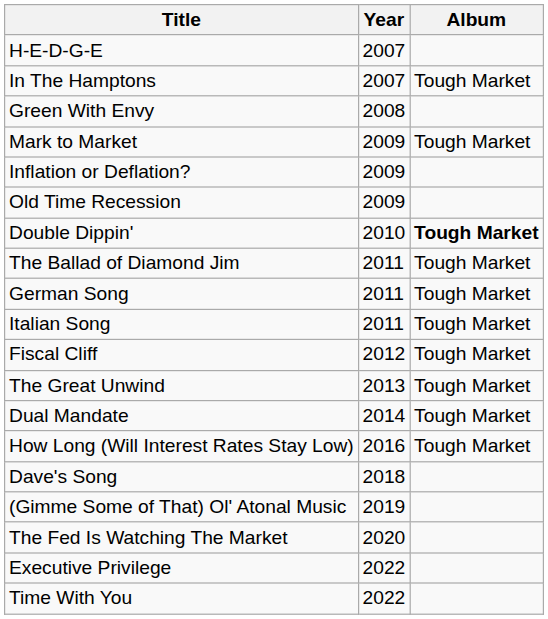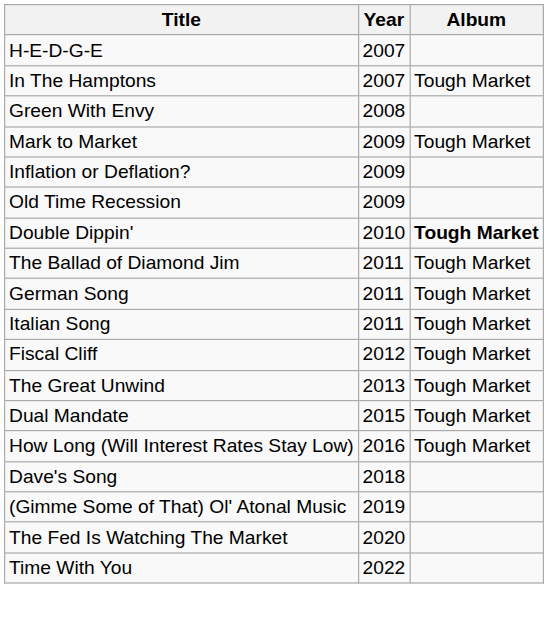 <table class="wikitable">
 <tr>
 <th>Title</th>
 <th>Year</th>
 <th>Album</th>
 </tr>
 <tr>
 <td>H-E-D-G-E</td>
 <td>2007</td>
 <td></td>
 </tr>
 <tr>
 <td>In The Hamptons</td>
 <td>2007</td>
 <td>Tough Market</td>
 </tr>
 <tr>
 <td>Green With Envy</td>
 <td>2008</td>
 <td></td>
 </tr>
 <tr>
 <td>Mark to Market</td>
 <td>2009</td>
 <td>Tough Market</td>
 </tr>
 <tr>
 <td>Inflation or Deflation?</td>
 <td>2009</td>
 <td></td>
 </tr>
 <tr>
 <td>Old Time Recession</td>
 <td>2009</td>
 <td></td>
 </tr>
 <tr>
 <td>Double Dippin'</td>
 <td>2010</td>
 <td><strong>Tough Market</strong></td>
 </tr>
 <tr>
 <td>The Ballad of Diamond Jim</td>
 <td>2011</td>
 <td>Tough Market</td>
 </tr>
 <tr>
 <td>German Song</td>
 <td>2011</td>
 <td>Tough Market</td>
 </tr>
 <tr>
 <td>Italian Song</td>
 <td>2011</td>
 <td>Tough Market</td>
 </tr>
 <tr>
 <td>Fiscal Cliff</td>
 <td>2012</td>
 <td>Tough Market</td>
 </tr>
 <tr>
 <td>The Great Unwind</td>
 <td>2013</td>
 <td>Tough Market</td>
 </tr>
 <tr>
 <td>Dual Mandate</td>
-<td>2014</td>
+<td>2015</td>
 <td>Tough Market</td>
 </tr>
 <tr>
 <td>How Long (Will Interest Rates Stay Low)</td>
 <td>2016</td>
 <td>Tough Market</td>
 </tr>
 <tr>
 <td>Dave's Song</td>
 <td>2018</td>
 <td></td>
 </tr>
 <tr>
 <td>(Gimme Some of That) Ol' Atonal Music</td>
 <td>2019</td>
 <td></td>
 </tr>
 <tr>
 <td>The Fed Is Watching The Market</td>
 <td>2020</td>
 <td></td>
 </tr>
 <tr>
-<td>Executive Privilege</td>
-<td>2022</td>
-<td></td>
-</tr>
-<tr>
 <td>Time With You</td>
 <td>2022</td>
 <td></td>
 </tr>
 </table>
